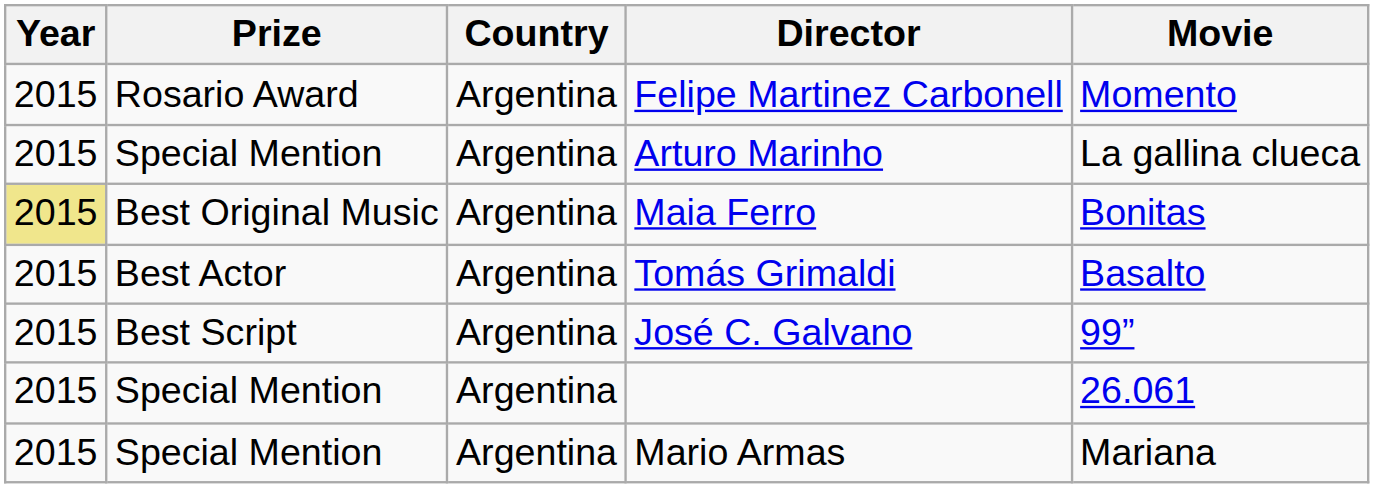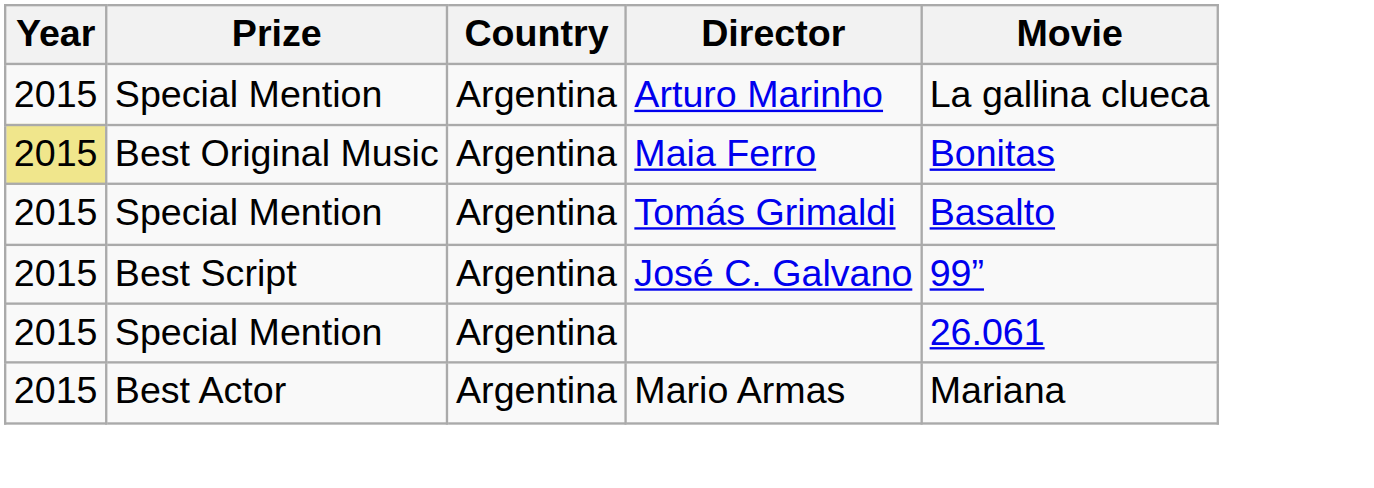 <table class="wikitable">
 <tr>
 <th>Year</th>
 <th>Prize</th>
 <th>Country</th>
 <th>Director</th>
 <th>Movie</th>
-</tr>
-<tr>
-<td>2015</td>
-<td>Rosario Award</td>
-<td>Argentina</td>
-<td><a href='#'>Felipe Martinez Carbonell</a></td>
-<td><a href='#'>Momento</a></td>
 </tr>
 <tr>
 <td>2015</td>
 <td>Special Mention</td>
 <td>Argentina</td>
 <td><a href='#'>Arturo Marinho</a></td>
 <td>La gallina clueca</td>
 </tr>
 <tr>
 <td style="background: khaki;">2015</td>
 <td>Best Original Music</td>
 <td>Argentina</td>
 <td><a href='#'>Maia Ferro</a></td>
 <td><a href='#'>Bonitas</a></td>
 </tr>
 <tr>
 <td>2015</td>
-<td>Best Actor</td>
+<td>Special Mention</td>
 <td>Argentina</td>
 <td><a href='#'>Tomás Grimaldi</a></td>
 <td><a href='#'>Basalto</a></td>
 </tr>
 <tr>
 <td>2015</td>
 <td>Best Script</td>
 <td>Argentina</td>
 <td><a href='#'>José C. Galvano</a></td>
 <td><a href='#'>99”</a></td>
 </tr>
 <tr>
 <td>2015</td>
 <td>Special Mention</td>
 <td>Argentina</td>
 <td></td>
 <td><a href='#'>26.061</a></td>
 </tr>
 <tr>
 <td>2015</td>
-<td>Special Mention</td>
+<td>Best Actor</td>
 <td>Argentina</td>
 <td>Mario Armas</td>
 <td>Mariana</td>
 </tr>
 </table>
